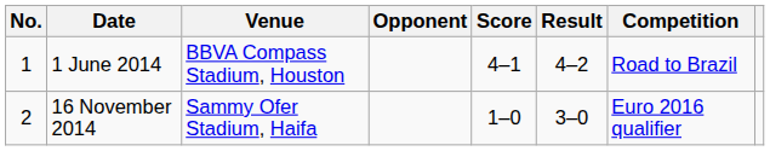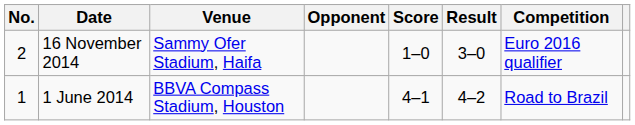 <table class="wikitable sortable">
 <tr>
 <th scope="col">No.</th>
 <th scope="col">Date</th>
 <th scope="col">Venue</th>
 <th scope="col">Opponent</th>
 <th scope="col">Score</th>
 <th scope="col">Result</th>
 <th scope="col">Competition</th>
 <th scope="col" class="unsortable"></th>
 </tr>
 <tr>
+<td align="center">2</td>
+<td>16 November 2014</td>
+<td><a href='#'>Sammy Ofer Stadium</a>, <a href='#'>Haifa</a></td>
+<td></td>
+<td align="center">1–0</td>
+<td align="center">3–0</td>
+<td><a href='#'>Euro 2016 qualifier</a></td>
+<td></td>
+</tr>
+<tr>
 <td align="center">1</td>
 <td>1 June 2014</td>
 <td><a href='#'>BBVA Compass Stadium</a>, <a href='#'>Houston</a></td>
 <td></td>
 <td align="center">4–1</td>
 <td align="center">4–2</td>
 <td><a href='#'>Road to Brazil</a></td>
 <td></td>
 </tr>
-<tr>
-<td align="center">2</td>
-<td>16 November 2014</td>
-<td><a href='#'>Sammy Ofer Stadium</a>, <a href='#'>Haifa</a></td>
-<td></td>
-<td align="center">1–0</td>
-<td align="center">3–0</td>
-<td><a href='#'>Euro 2016 qualifier</a></td>
-<td></td>
-</tr>
 </table>
